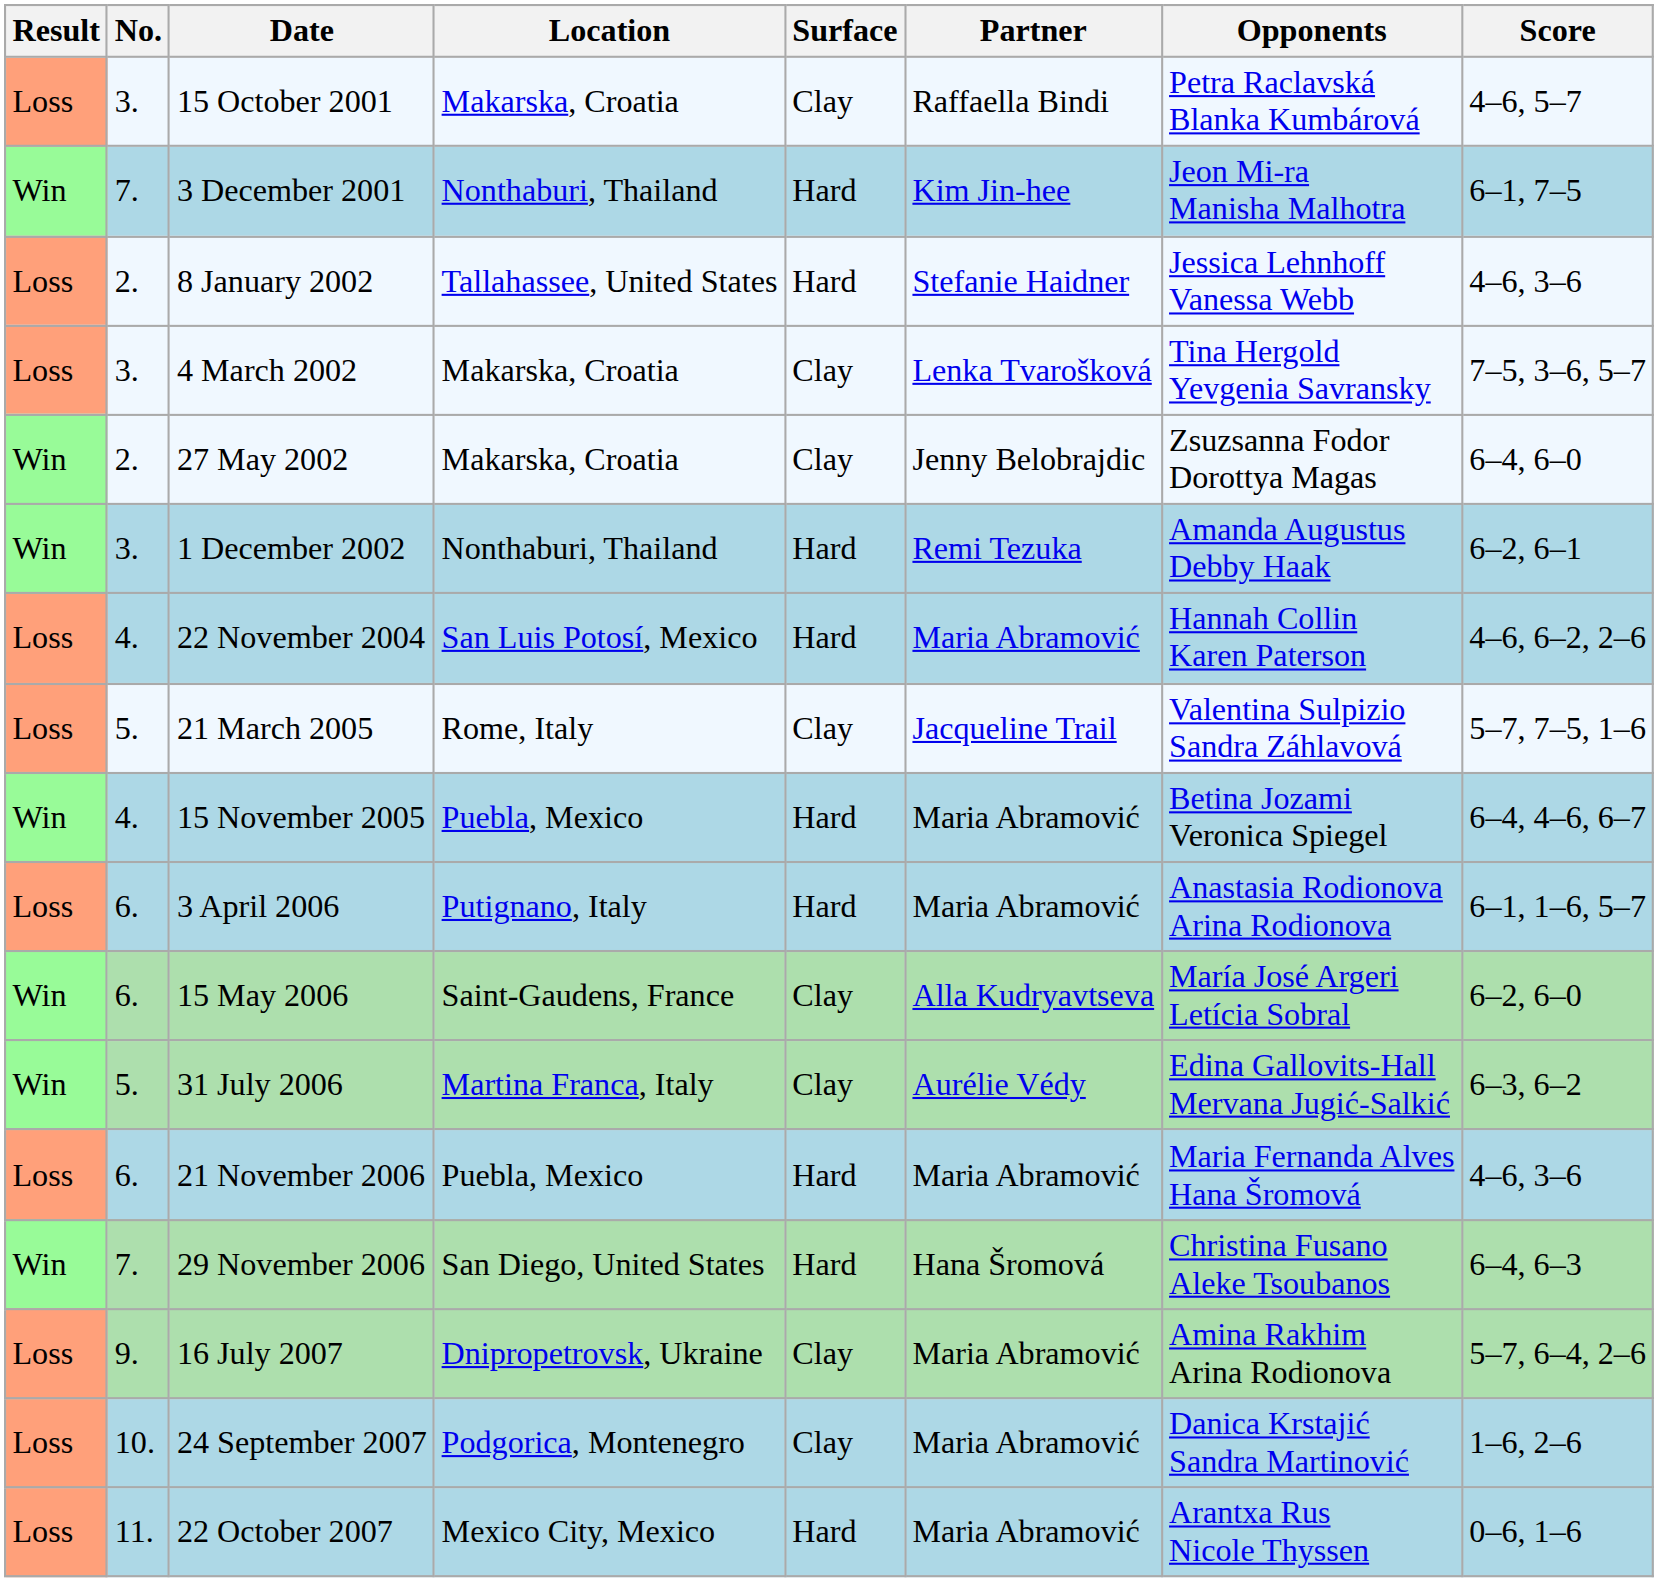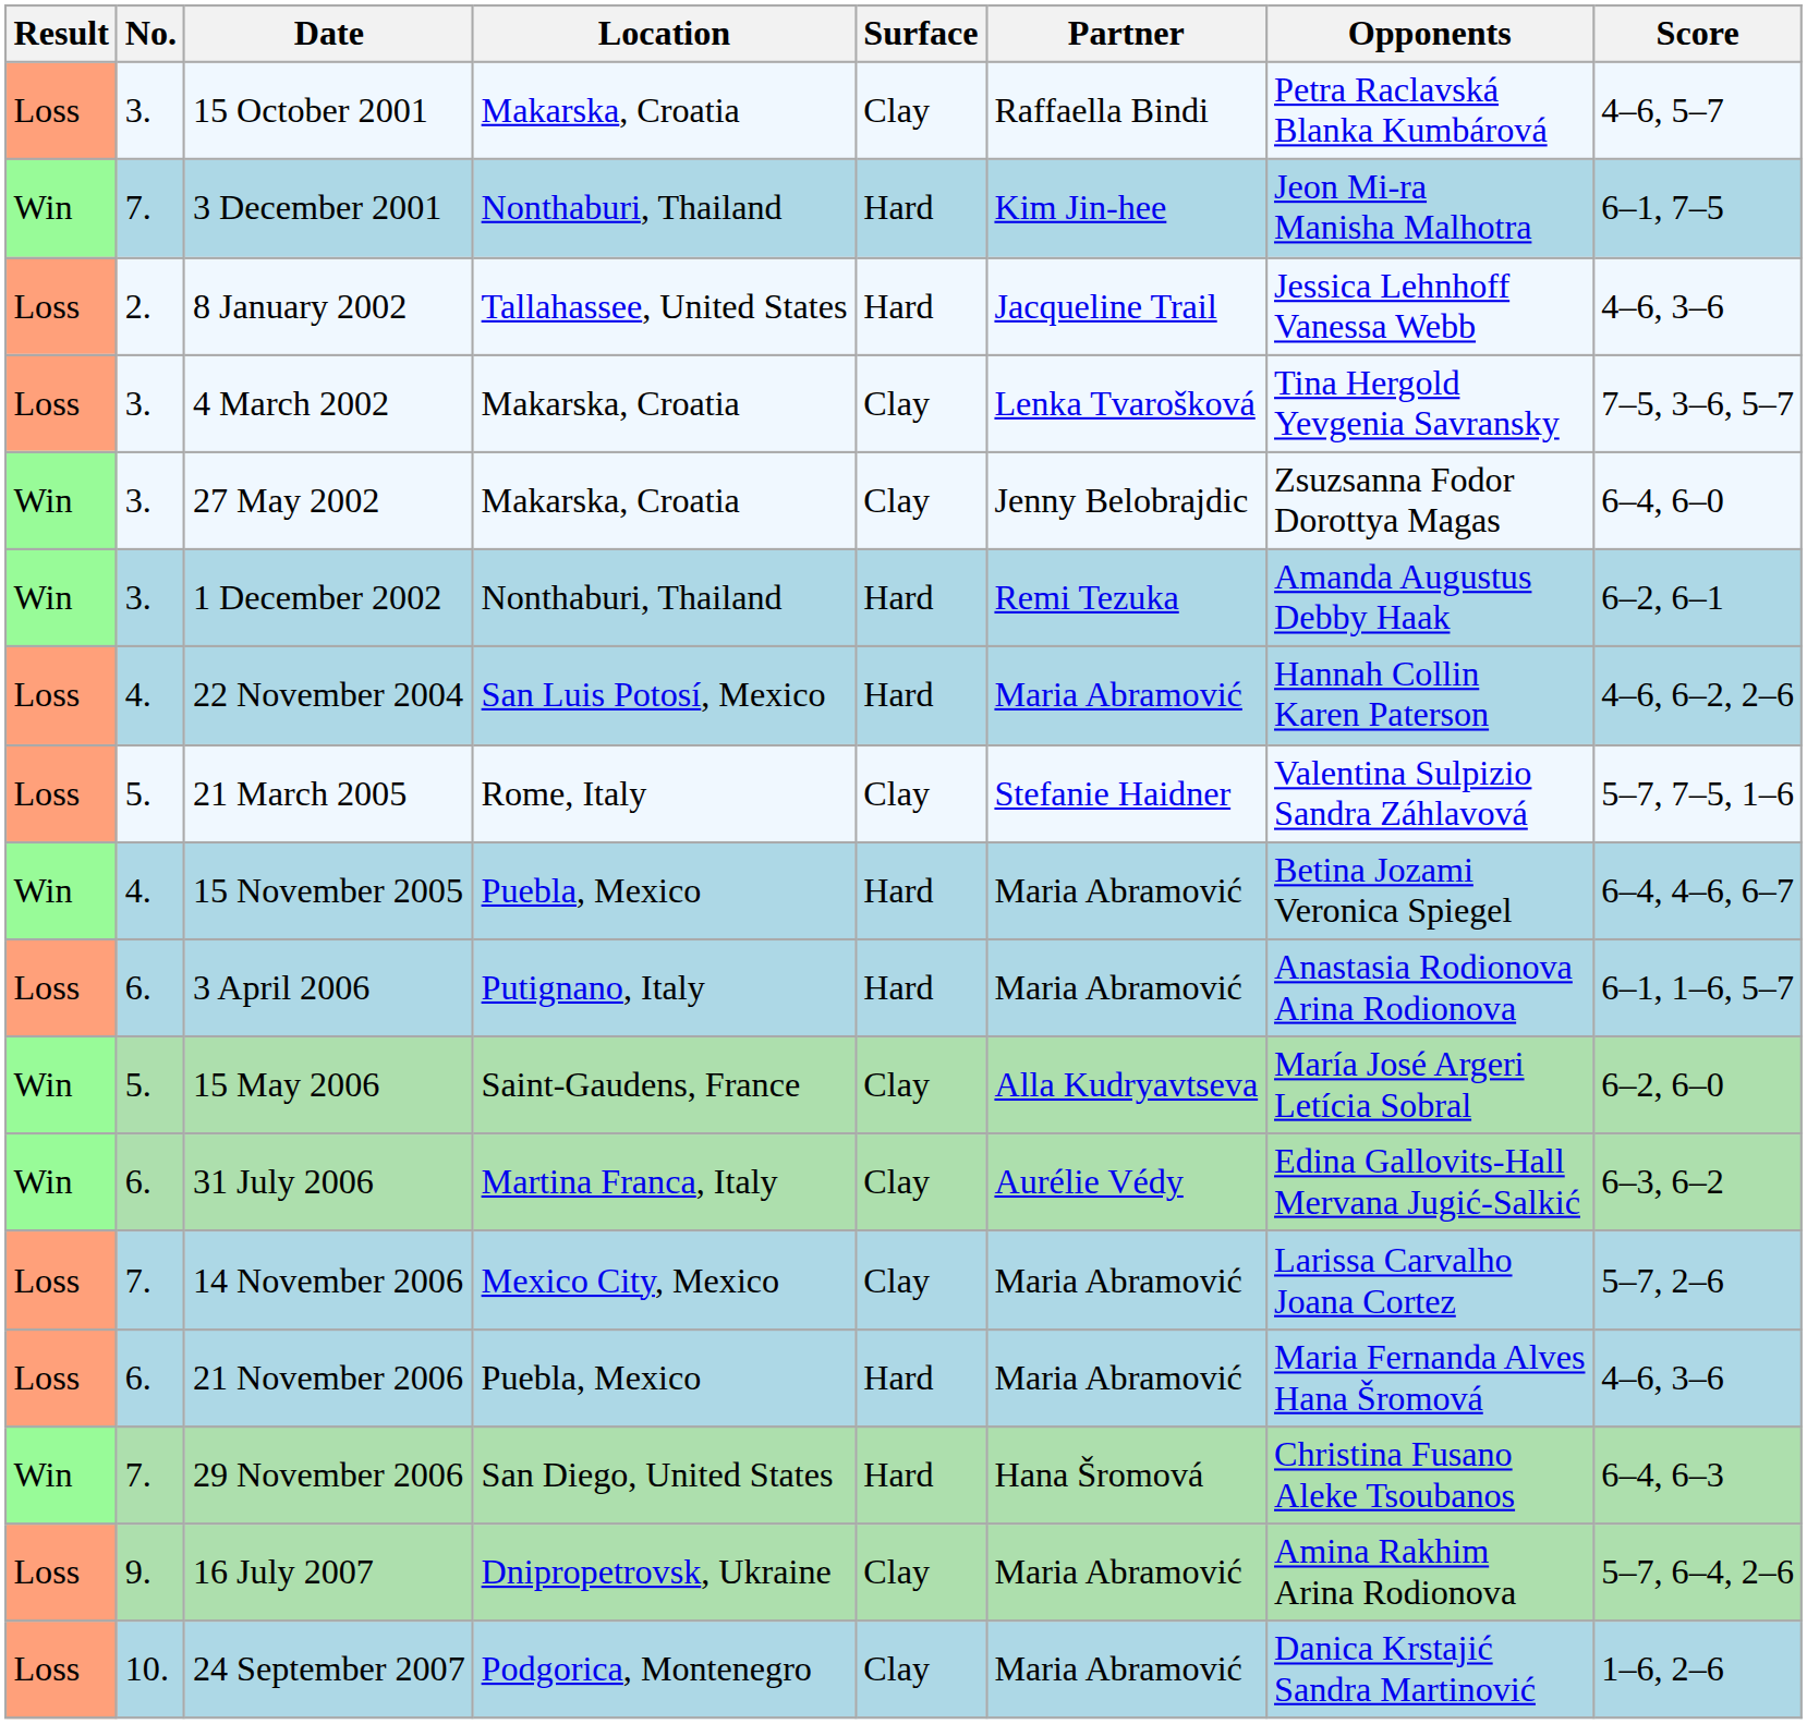 <table class="sortable wikitable" style=font-size:97%>
 <tr>
 <th>Result</th>
 <th>No.</th>
 <th>Date</th>
 <th>Location</th>
 <th>Surface</th>
 <th>Partner</th>
 <th>Opponents</th>
 <th>Score</th>
 </tr>
 <tr style="background:#f0f8ff;">
 <td style="background:#ffa07a;">Loss</td>
 <td>3.</td>
 <td>15 October 2001</td>
 <td><a href='#'>Makarska</a>, Croatia</td>
 <td>Clay</td>
 <td> Raffaella Bindi</td>
 <td> <a href='#'>Petra Raclavská</a> <br>  <a href='#'>Blanka Kumbárová</a></td>
 <td>4–6, 5–7</td>
 </tr>
 <tr bgcolor=lightblue>
 <td style="background:#98fb98;">Win</td>
 <td>7.</td>
 <td>3 December 2001</td>
 <td><a href='#'>Nonthaburi</a>, Thailand</td>
 <td>Hard</td>
 <td> <a href='#'>Kim Jin-hee</a></td>
 <td> <a href='#'>Jeon Mi-ra</a> <br>  <a href='#'>Manisha Malhotra</a></td>
 <td>6–1, 7–5</td>
 </tr>
 <tr style="background:#f0f8ff;">
 <td style="background:#ffa07a;">Loss</td>
 <td>2.</td>
 <td>8 January 2002</td>
 <td><a href='#'>Tallahassee</a>, United States</td>
 <td>Hard</td>
-<td> <a href='#'>Stefanie Haidner</a></td>
+<td> <a href='#'>Jacqueline Trail</a></td>
 <td> <a href='#'>Jessica Lehnhoff</a> <br>  <a href='#'>Vanessa Webb</a></td>
 <td>4–6, 3–6</td>
 </tr>
 <tr style="background:#f0f8ff;">
 <td style="background:#ffa07a;">Loss</td>
 <td>3.</td>
 <td>4 March 2002</td>
 <td>Makarska, Croatia</td>
 <td>Clay</td>
 <td> <a href='#'>Lenka Tvarošková</a></td>
 <td> <a href='#'>Tina Hergold</a> <br>  <a href='#'>Yevgenia Savransky</a></td>
 <td>7–5, 3–6, 5–7</td>
 </tr>
 <tr style="background:#f0f8ff;">
 <td style="background:#98fb98;">Win</td>
-<td>2.</td>
+<td>3.</td>
 <td>27 May 2002</td>
 <td>Makarska, Croatia</td>
 <td>Clay</td>
 <td> Jenny Belobrajdic</td>
 <td> Zsuzsanna Fodor <br>  Dorottya Magas</td>
 <td>6–4, 6–0</td>
 </tr>
 <tr bgcolor=lightblue>
 <td style="background:#98fb98;">Win</td>
 <td>3.</td>
 <td>1 December 2002</td>
 <td>Nonthaburi, Thailand</td>
 <td>Hard</td>
 <td> <a href='#'>Remi Tezuka</a></td>
 <td> <a href='#'>Amanda Augustus</a> <br>  <a href='#'>Debby Haak</a></td>
 <td>6–2, 6–1</td>
 </tr>
 <tr bgcolor=lightblue>
 <td style="background:#ffa07a;">Loss</td>
 <td>4.</td>
 <td>22 November 2004</td>
 <td><a href='#'>San Luis Potosí</a>, Mexico</td>
 <td>Hard</td>
 <td> <a href='#'>Maria Abramović</a></td>
 <td> <a href='#'>Hannah Collin</a> <br>  <a href='#'>Karen Paterson</a></td>
 <td>4–6, 6–2, 2–6</td>
 </tr>
 <tr style="background:#f0f8ff;">
 <td style="background:#ffa07a;">Loss</td>
 <td>5.</td>
 <td>21 March 2005</td>
 <td>Rome, Italy</td>
 <td>Clay</td>
-<td> <a href='#'>Jacqueline Trail</a></td>
+<td> <a href='#'>Stefanie Haidner</a></td>
 <td> <a href='#'>Valentina Sulpizio</a> <br>  <a href='#'>Sandra Záhlavová</a></td>
 <td>5–7, 7–5, 1–6</td>
 </tr>
 <tr bgcolor=lightblue>
 <td style="background:#98fb98;">Win</td>
 <td>4.</td>
 <td>15 November 2005</td>
 <td><a href='#'>Puebla</a>, Mexico</td>
 <td>Hard</td>
 <td> Maria Abramović</td>
 <td> <a href='#'>Betina Jozami</a> <br>  Veronica Spiegel</td>
 <td>6–4, 4–6, 6–7</td>
 </tr>
 <tr bgcolor=lightblue>
 <td style="background:#ffa07a;">Loss</td>
 <td>6.</td>
 <td>3 April 2006</td>
 <td><a href='#'>Putignano</a>, Italy</td>
 <td>Hard</td>
 <td> Maria Abramović</td>
 <td> <a href='#'>Anastasia Rodionova</a> <br>  <a href='#'>Arina Rodionova</a></td>
 <td>6–1, 1–6, 5–7</td>
 </tr>
 <tr bgcolor=#ADDFAD>
 <td style="background:#98fb98;">Win</td>
-<td>6.</td>
+<td>5.</td>
 <td>15 May 2006</td>
 <td>Saint-Gaudens, France</td>
 <td>Clay</td>
 <td> <a href='#'>Alla Kudryavtseva</a></td>
 <td> <a href='#'>María José Argeri</a> <br>  <a href='#'>Letícia Sobral</a></td>
 <td>6–2, 6–0</td>
 </tr>
 <tr bgcolor=#ADDFAD>
 <td style="background:#98fb98;">Win</td>
-<td>5.</td>
+<td>6.</td>
 <td>31 July 2006</td>
 <td><a href='#'>Martina Franca</a>, Italy</td>
 <td>Clay</td>
 <td> <a href='#'>Aurélie Védy</a></td>
 <td> <a href='#'>Edina Gallovits-Hall</a> <br>  <a href='#'>Mervana Jugić-Salkić</a></td>
 <td>6–3, 6–2</td>
+</tr>
+<tr bgcolor=lightblue>
+<td style="background:#ffa07a;">Loss</td>
+<td>7.</td>
+<td>14 November 2006</td>
+<td><a href='#'>Mexico City</a>, Mexico</td>
+<td>Clay</td>
+<td> Maria Abramović</td>
+<td> <a href='#'>Larissa Carvalho</a> <br>  <a href='#'>Joana Cortez</a></td>
+<td>5–7, 2–6</td>
 </tr>
 <tr bgcolor=lightblue>
 <td style="background:#ffa07a;">Loss</td>
 <td>6.</td>
 <td>21 November 2006</td>
 <td>Puebla, Mexico</td>
 <td>Hard</td>
 <td> Maria Abramović</td>
 <td> <a href='#'>Maria Fernanda Alves</a> <br>  <a href='#'>Hana Šromová</a></td>
 <td>4–6, 3–6</td>
 </tr>
 <tr bgcolor=#ADDFAD>
 <td style="background:#98fb98;">Win</td>
 <td>7.</td>
 <td>29 November 2006</td>
 <td>San Diego, United States</td>
 <td>Hard</td>
 <td> Hana Šromová</td>
 <td> <a href='#'>Christina Fusano</a> <br>  <a href='#'>Aleke Tsoubanos</a></td>
 <td>6–4, 6–3</td>
 </tr>
 <tr bgcolor=#ADDFAD>
 <td style="background:#ffa07a;">Loss</td>
 <td>9.</td>
 <td>16 July 2007</td>
 <td><a href='#'>Dnipropetrovsk</a>, Ukraine</td>
 <td>Clay</td>
 <td> Maria Abramović</td>
 <td> <a href='#'>Amina Rakhim</a> <br>  Arina Rodionova</td>
 <td>5–7, 6–4, 2–6</td>
 </tr>
 <tr bgcolor=lightblue>
 <td style="background:#ffa07a;">Loss</td>
 <td>10.</td>
 <td>24 September 2007</td>
 <td><a href='#'>Podgorica</a>, Montenegro</td>
 <td>Clay</td>
 <td> Maria Abramović</td>
 <td> <a href='#'>Danica Krstajić</a> <br>  <a href='#'>Sandra Martinović</a></td>
 <td>1–6, 2–6</td>
 </tr>
-<tr bgcolor=lightblue>
-<td style="background:#ffa07a;">Loss</td>
-<td>11.</td>
-<td>22 October 2007</td>
-<td>Mexico City, Mexico</td>
-<td>Hard</td>
-<td> Maria Abramović</td>
-<td> <a href='#'>Arantxa Rus</a> <br>  <a href='#'>Nicole Thyssen</a></td>
-<td>0–6, 1–6</td>
-</tr>
 </table>
